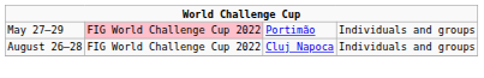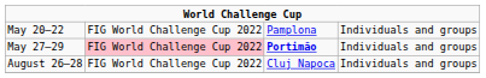 <table class="wikitable">
 <tr>
 <td colspan="4" style="text-align:center;"><strong>World Challenge Cup</strong></td>
 </tr>
 <tr>
+<td>May 20–22</td>
+<td>FIG World Challenge Cup 2022</td>
+<td>  <a href='#'>Pamplona</a></td>
+<td>Individuals and groups</td>
+</tr>
+<tr>
 <td>May 27–29</td>
 <td style="background: pink;">FIG World Challenge Cup 2022</td>
-<td>  <a href='#'>Portimão</a></td>
+<td><strong>  <a href='#'>Portimão</a></strong></td>
 <td>Individuals and groups</td>
 </tr>
 <tr>
 <td>August 26–28</td>
 <td>FIG World Challenge Cup 2022</td>
 <td>  <a href='#'>Cluj Napoca</a></td>
 <td>Individuals and groups</td>
 </tr>
 <tr>
 </tr>
 </table>
